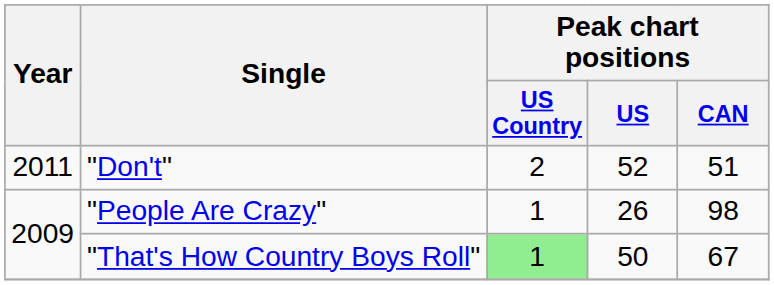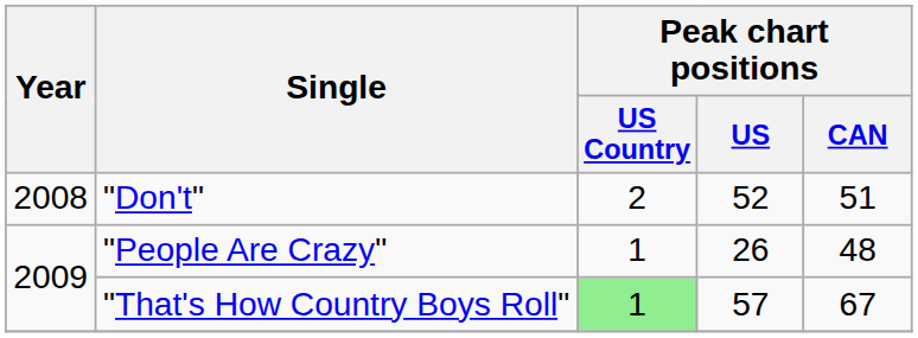 <table class="wikitable" style="text-align:center;">
 <tr>
 <th rowspan="2">Year</th>
 <th rowspan="2">Single</th>
 <th colspan="3">Peak chart positions</th>
 </tr>
 <tr style="font-size:smaller;">
 <th width="45"><a href='#'>US Country</a></th>
 <th width="45"><a href='#'>US</a></th>
 <th width="45"><a href='#'>CAN</a></th>
 </tr>
 <tr>
-<td>2011</td>
+<td>2008</td>
 <td align="left">"<a href='#'>Don't</a>"</td>
 <td>2</td>
 <td>52</td>
 <td>51</td>
 </tr>
 <tr>
 <td rowspan="2">2009</td>
 <td align="left">"<a href='#'>People Are Crazy</a>"</td>
 <td>1</td>
 <td>26</td>
-<td>98</td>
+<td>48</td>
 </tr>
 <tr>
 <td align="left">"<a href='#'>That's How Country Boys Roll</a>"</td>
 <td style="background: lightgreen;">1</td>
-<td>50</td>
+<td>57</td>
 <td>67</td>
 </tr>
 <tr>
 </tr>
 </table>
